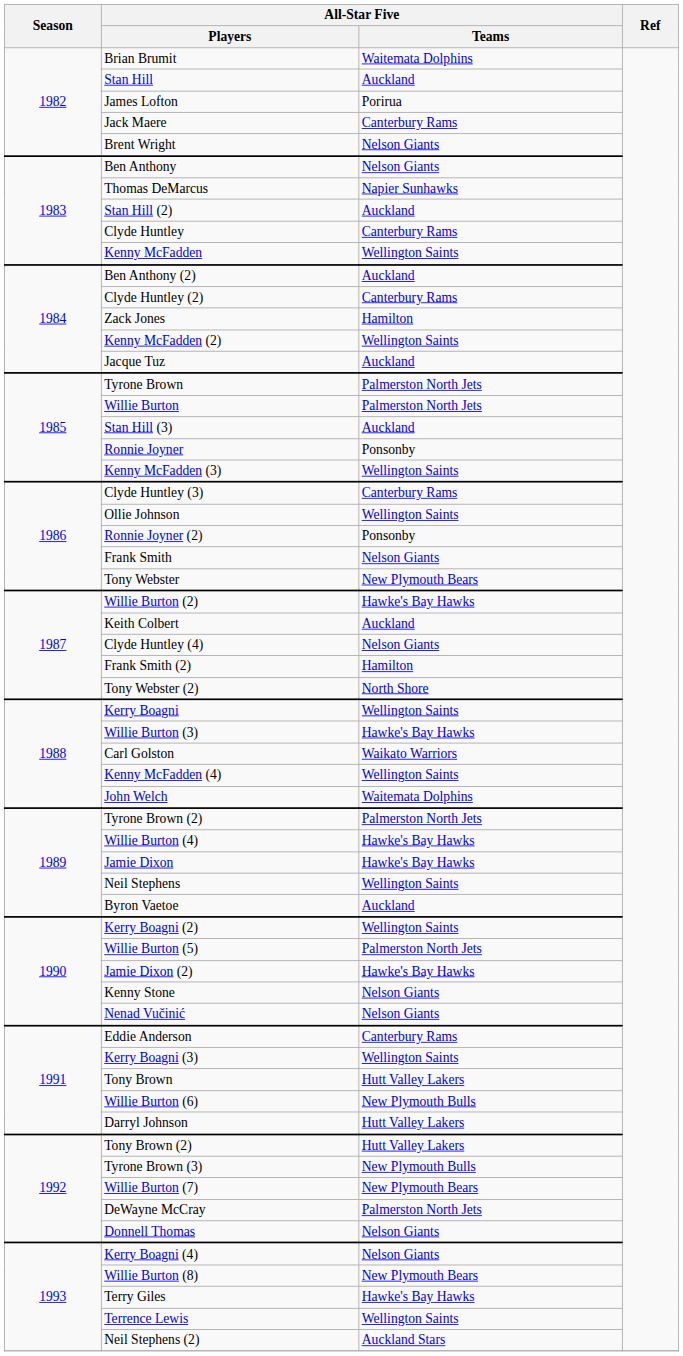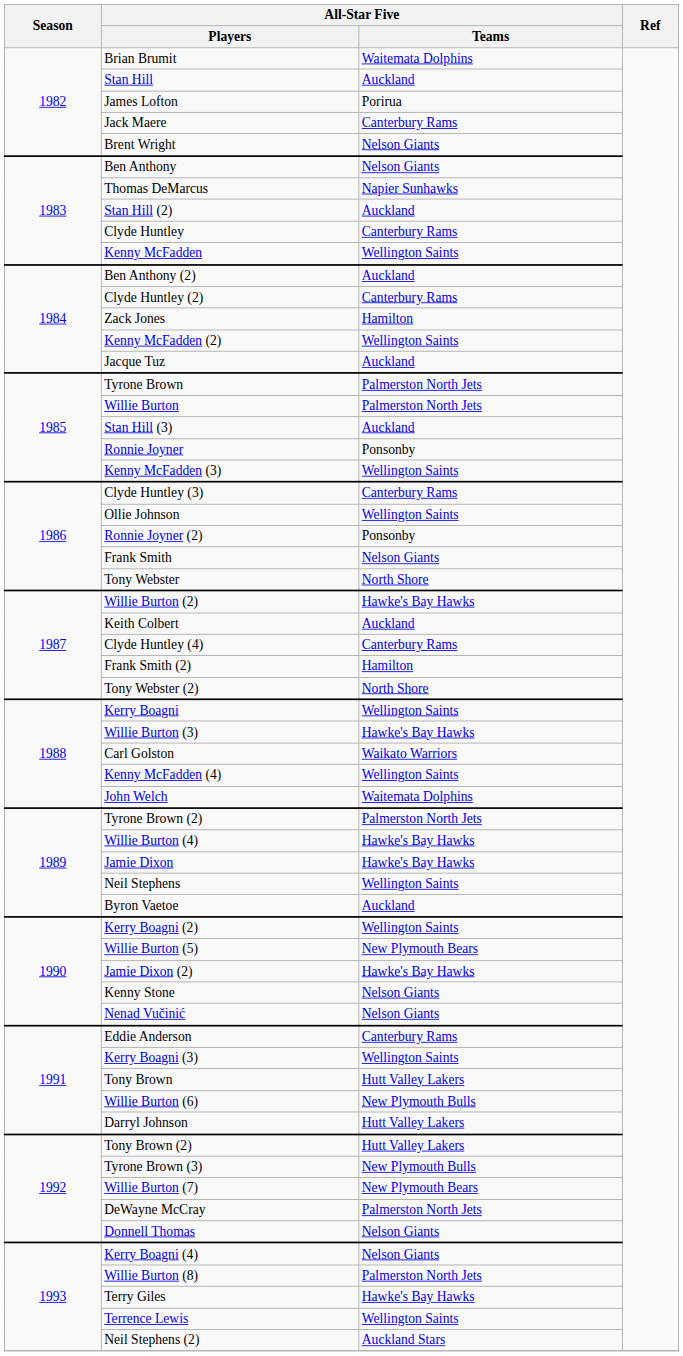 <table class="wikitable" style="width:40%">
 <tr>
 <th rowspan=2>Season</th>
 <th colspan=2>All-Star Five</th>
 <th rowspan=2>Ref</th>
 </tr>
 <tr>
 <th>Players</th>
 <th>Teams</th>
 </tr>
 <tr>
 <td rowspan="5" style="text-align:center;"><a href='#'>1982</a></td>
 <td>Brian Brumit</td>
 <td><a href='#'>Waitemata Dolphins</a></td>
 <td rowspan="60" style="text-align:center;"></td>
 </tr>
 <tr>
 <td><a href='#'>Stan Hill</a></td>
 <td><a href='#'>Auckland</a></td>
 </tr>
 <tr>
 <td>James Lofton</td>
 <td>Porirua</td>
 </tr>
 <tr>
 <td>Jack Maere</td>
 <td><a href='#'>Canterbury Rams</a></td>
 </tr>
 <tr>
 <td>Brent Wright</td>
 <td><a href='#'>Nelson Giants</a></td>
 </tr>
 <tr style="border-top:2px solid black">
 <td rowspan="5" style="text-align:center;"><a href='#'>1983</a></td>
 <td>Ben Anthony</td>
 <td><a href='#'>Nelson Giants</a></td>
 </tr>
 <tr>
 <td>Thomas DeMarcus</td>
 <td><a href='#'>Napier Sunhawks</a></td>
 </tr>
 <tr>
 <td><a href='#'>Stan Hill</a> (2)</td>
 <td><a href='#'>Auckland</a></td>
 </tr>
 <tr>
 <td>Clyde Huntley</td>
 <td><a href='#'>Canterbury Rams</a></td>
 </tr>
 <tr>
 <td><a href='#'>Kenny McFadden</a></td>
 <td><a href='#'>Wellington Saints</a></td>
 </tr>
 <tr style="border-top:2px solid black">
 <td rowspan="5" style="text-align:center;"><a href='#'>1984</a></td>
 <td>Ben Anthony (2)</td>
 <td><a href='#'>Auckland</a></td>
 </tr>
 <tr>
 <td>Clyde Huntley (2)</td>
 <td><a href='#'>Canterbury Rams</a></td>
 </tr>
 <tr>
 <td>Zack Jones</td>
 <td><a href='#'>Hamilton</a></td>
 </tr>
 <tr>
 <td><a href='#'>Kenny McFadden</a> (2)</td>
 <td><a href='#'>Wellington Saints</a></td>
 </tr>
 <tr>
 <td>Jacque Tuz</td>
 <td><a href='#'>Auckland</a></td>
 </tr>
 <tr style="border-top:2px solid black">
 <td rowspan="5" style="text-align:center;"><a href='#'>1985</a></td>
 <td>Tyrone Brown</td>
 <td><a href='#'>Palmerston North Jets</a></td>
 </tr>
 <tr>
 <td><a href='#'>Willie Burton</a></td>
 <td><a href='#'>Palmerston North Jets</a></td>
 </tr>
 <tr>
 <td><a href='#'>Stan Hill</a> (3)</td>
 <td><a href='#'>Auckland</a></td>
 </tr>
 <tr>
 <td><a href='#'>Ronnie Joyner</a></td>
 <td>Ponsonby</td>
 </tr>
 <tr>
 <td><a href='#'>Kenny McFadden</a> (3)</td>
 <td><a href='#'>Wellington Saints</a></td>
 </tr>
 <tr style="border-top:2px solid black">
 <td rowspan="5" style="text-align:center;"><a href='#'>1986</a></td>
 <td>Clyde Huntley (3)</td>
 <td><a href='#'>Canterbury Rams</a></td>
 </tr>
 <tr>
 <td>Ollie Johnson</td>
 <td><a href='#'>Wellington Saints</a></td>
 </tr>
 <tr>
 <td><a href='#'>Ronnie Joyner</a> (2)</td>
 <td>Ponsonby</td>
 </tr>
 <tr>
 <td>Frank Smith</td>
 <td><a href='#'>Nelson Giants</a></td>
 </tr>
 <tr>
 <td>Tony Webster</td>
-<td><a href='#'>New Plymouth Bears</a></td>
+<td><a href='#'>North Shore</a></td>
 </tr>
 <tr style="border-top:2px solid black">
 <td rowspan="5" style="text-align:center;"><a href='#'>1987</a></td>
 <td><a href='#'>Willie Burton</a> (2)</td>
 <td><a href='#'>Hawke's Bay Hawks</a></td>
 </tr>
 <tr>
 <td>Keith Colbert</td>
 <td><a href='#'>Auckland</a></td>
 </tr>
 <tr>
 <td>Clyde Huntley (4)</td>
-<td><a href='#'>Nelson Giants</a></td>
+<td><a href='#'>Canterbury Rams</a></td>
 </tr>
 <tr>
 <td>Frank Smith (2)</td>
 <td><a href='#'>Hamilton</a></td>
 </tr>
 <tr>
 <td>Tony Webster (2)</td>
 <td><a href='#'>North Shore</a></td>
 </tr>
 <tr style="border-top:2px solid black">
 <td rowspan="5" style="text-align:center;"><a href='#'>1988</a></td>
 <td><a href='#'>Kerry Boagni</a></td>
 <td><a href='#'>Wellington Saints</a></td>
 </tr>
 <tr>
 <td><a href='#'>Willie Burton</a> (3)</td>
 <td><a href='#'>Hawke's Bay Hawks</a></td>
 </tr>
 <tr>
 <td>Carl Golston</td>
 <td><a href='#'>Waikato Warriors</a></td>
 </tr>
 <tr>
 <td><a href='#'>Kenny McFadden</a> (4)</td>
 <td><a href='#'>Wellington Saints</a></td>
 </tr>
 <tr>
 <td><a href='#'>John Welch</a></td>
 <td><a href='#'>Waitemata Dolphins</a></td>
 </tr>
 <tr style="border-top:2px solid black">
 <td rowspan="5" style="text-align:center;"><a href='#'>1989</a></td>
 <td>Tyrone Brown (2)</td>
 <td><a href='#'>Palmerston North Jets</a></td>
 </tr>
 <tr>
 <td><a href='#'>Willie Burton</a> (4)</td>
 <td><a href='#'>Hawke's Bay Hawks</a></td>
 </tr>
 <tr>
 <td><a href='#'>Jamie Dixon</a></td>
 <td><a href='#'>Hawke's Bay Hawks</a></td>
 </tr>
 <tr>
 <td>Neil Stephens</td>
 <td><a href='#'>Wellington Saints</a></td>
 </tr>
 <tr>
 <td>Byron Vaetoe</td>
 <td><a href='#'>Auckland</a></td>
 </tr>
 <tr style="border-top:2px solid black">
 <td rowspan="5" style="text-align:center;"><a href='#'>1990</a></td>
 <td><a href='#'>Kerry Boagni</a> (2)</td>
 <td><a href='#'>Wellington Saints</a></td>
 </tr>
 <tr>
 <td><a href='#'>Willie Burton</a> (5)</td>
-<td><a href='#'>Palmerston North Jets</a></td>
+<td><a href='#'>New Plymouth Bears</a></td>
 </tr>
 <tr>
 <td><a href='#'>Jamie Dixon</a> (2)</td>
 <td><a href='#'>Hawke's Bay Hawks</a></td>
 </tr>
 <tr>
 <td>Kenny Stone</td>
 <td><a href='#'>Nelson Giants</a></td>
 </tr>
 <tr>
 <td><a href='#'>Nenad Vučinić</a></td>
 <td><a href='#'>Nelson Giants</a></td>
 </tr>
 <tr style="border-top:2px solid black">
 <td rowspan="5" style="text-align:center;"><a href='#'>1991</a></td>
 <td>Eddie Anderson</td>
 <td><a href='#'>Canterbury Rams</a></td>
 </tr>
 <tr>
 <td><a href='#'>Kerry Boagni</a> (3)</td>
 <td><a href='#'>Wellington Saints</a></td>
 </tr>
 <tr>
 <td>Tony Brown</td>
 <td><a href='#'>Hutt Valley Lakers</a></td>
 </tr>
 <tr>
 <td><a href='#'>Willie Burton</a> (6)</td>
 <td><a href='#'>New Plymouth Bulls</a></td>
 </tr>
 <tr>
 <td>Darryl Johnson</td>
 <td><a href='#'>Hutt Valley Lakers</a></td>
 </tr>
 <tr style="border-top:2px solid black">
 <td rowspan="5" style="text-align:center;"><a href='#'>1992</a></td>
 <td>Tony Brown (2)</td>
 <td><a href='#'>Hutt Valley Lakers</a></td>
 </tr>
 <tr>
 <td>Tyrone Brown (3)</td>
 <td><a href='#'>New Plymouth Bulls</a></td>
 </tr>
 <tr>
 <td><a href='#'>Willie Burton</a> (7)</td>
 <td><a href='#'>New Plymouth Bears</a></td>
 </tr>
 <tr>
 <td>DeWayne McCray</td>
 <td><a href='#'>Palmerston North Jets</a></td>
 </tr>
 <tr>
 <td><a href='#'>Donnell Thomas</a></td>
 <td><a href='#'>Nelson Giants</a></td>
 </tr>
 <tr style="border-top:2px solid black">
 <td rowspan="5" style="text-align:center;"><a href='#'>1993</a></td>
 <td><a href='#'>Kerry Boagni</a> (4)</td>
 <td><a href='#'>Nelson Giants</a></td>
 </tr>
 <tr>
 <td><a href='#'>Willie Burton</a> (8)</td>
-<td><a href='#'>New Plymouth Bears</a></td>
+<td><a href='#'>Palmerston North Jets</a></td>
 </tr>
 <tr>
 <td>Terry Giles</td>
 <td><a href='#'>Hawke's Bay Hawks</a></td>
 </tr>
 <tr>
 <td><a href='#'>Terrence Lewis</a></td>
 <td><a href='#'>Wellington Saints</a></td>
 </tr>
 <tr>
 <td>Neil Stephens (2)</td>
 <td><a href='#'>Auckland Stars</a></td>
 </tr>
 <tr>
 </tr>
 </table>
